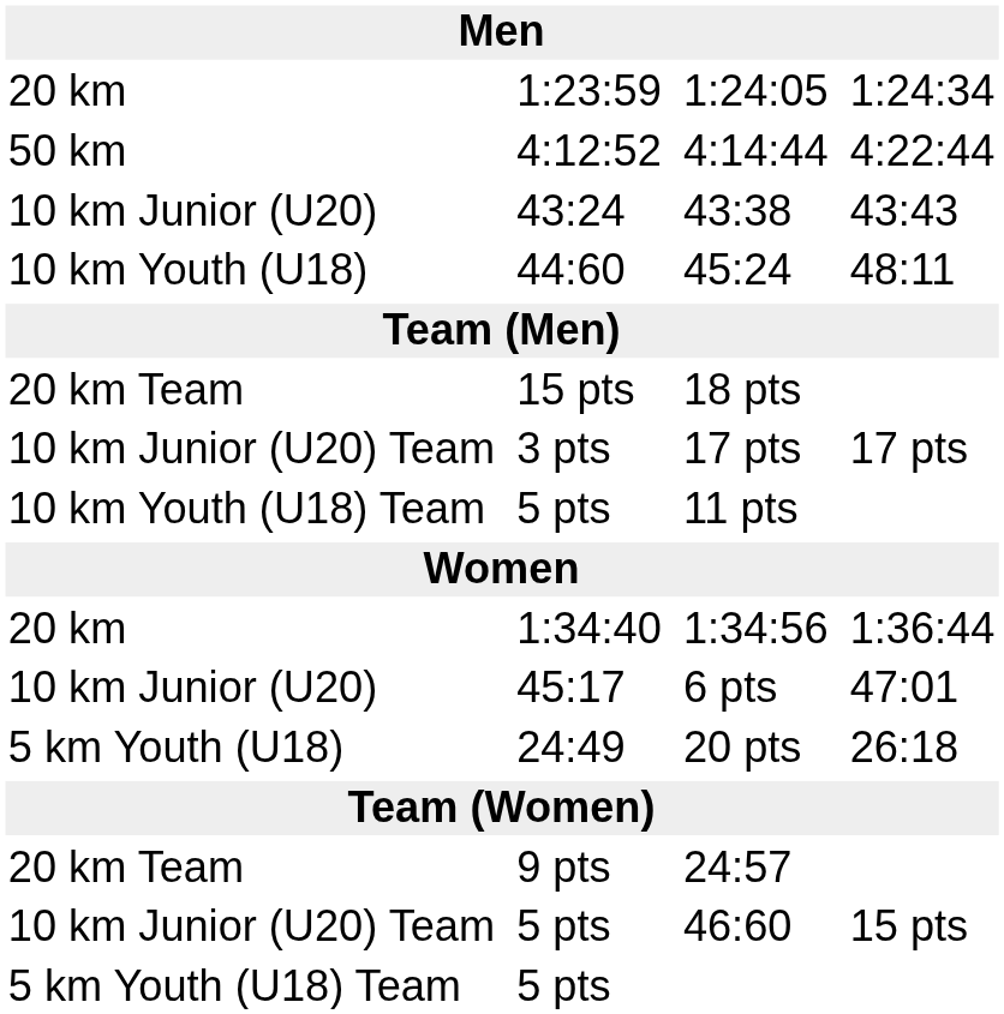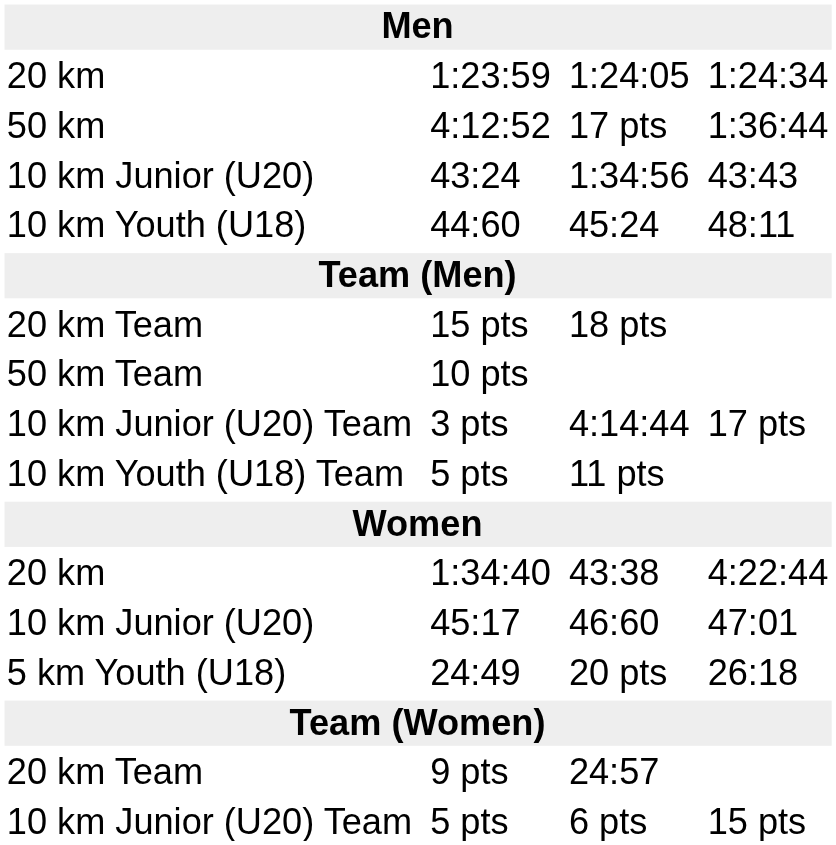 <table>
 <tr>
 <td colspan=7 bgcolor=#eeeeee style=text-align:center;><strong>Men</strong></td>
 </tr>
 <tr>
 <td>20 km</td>
 <td></td>
 <td>1:23:59</td>
 <td></td>
 <td>1:24:05</td>
 <td></td>
 <td>1:24:34</td>
 </tr>
 <tr>
 <td>50 km</td>
 <td></td>
 <td>4:12:52</td>
 <td></td>
-<td>4:14:44</td>
+<td>17 pts</td>
 <td></td>
-<td>4:22:44</td>
+<td>1:36:44</td>
 </tr>
 <tr>
 <td>10 km Junior (U20)</td>
 <td></td>
 <td>43:24</td>
 <td></td>
-<td>43:38</td>
+<td>1:34:56</td>
 <td></td>
 <td>43:43</td>
 </tr>
 <tr>
 <td>10 km Youth (U18)</td>
 <td></td>
 <td>44:60</td>
 <td></td>
 <td>45:24</td>
 <td></td>
 <td>48:11</td>
 </tr>
 <tr>
 <td colspan=7 bgcolor=#eeeeee style=text-align:center;><strong>Team (Men)</strong></td>
 </tr>
 <tr>
 <td>20 km Team</td>
 <td></td>
 <td>15 pts</td>
 <td></td>
 <td>18 pts</td>
 <td></td>
 <td></td>
 </tr>
 <tr>
+<td>50 km Team</td>
+<td></td>
+<td>10 pts</td>
+<td></td>
+<td></td>
+<td></td>
+<td></td>
+</tr>
+<tr>
 <td>10 km Junior (U20) Team</td>
 <td></td>
 <td>3 pts</td>
 <td></td>
-<td>17 pts</td>
+<td>4:14:44</td>
 <td></td>
 <td>17 pts</td>
 </tr>
 <tr>
 <td>10 km Youth (U18) Team</td>
 <td></td>
 <td>5 pts</td>
 <td></td>
 <td>11 pts</td>
 <td></td>
 <td></td>
 </tr>
 <tr>
 <td colspan=7 bgcolor=#eeeeee style=text-align:center;><strong>Women</strong></td>
 </tr>
 <tr>
 <td>20 km</td>
 <td></td>
 <td>1:34:40</td>
 <td></td>
-<td>1:34:56</td>
+<td>43:38</td>
 <td></td>
-<td>1:36:44</td>
+<td>4:22:44</td>
 </tr>
 <tr>
 <td>10 km Junior (U20)</td>
 <td></td>
 <td>45:17</td>
 <td></td>
-<td>6 pts</td>
+<td>46:60</td>
 <td></td>
 <td>47:01</td>
 </tr>
 <tr>
 <td>5 km Youth (U18)</td>
 <td></td>
 <td>24:49</td>
 <td></td>
 <td>20 pts</td>
 <td></td>
 <td>26:18</td>
 </tr>
 <tr>
 <td colspan=7 bgcolor=#eeeeee style=text-align:center;><strong>Team (Women)</strong></td>
 </tr>
 <tr>
 <td>20 km Team</td>
 <td></td>
 <td>9 pts</td>
 <td></td>
 <td>24:57</td>
 <td></td>
 <td></td>
 </tr>
 <tr>
 <td>10 km Junior (U20) Team</td>
 <td></td>
 <td>5 pts</td>
 <td></td>
-<td>46:60</td>
+<td>6 pts</td>
 <td></td>
 <td>15 pts</td>
 </tr>
-<tr>
-<td>5 km Youth (U18) Team</td>
-<td></td>
-<td>5 pts</td>
-<td></td>
-<td></td>
-<td></td>
-<td></td>
-</tr>
 </table>
